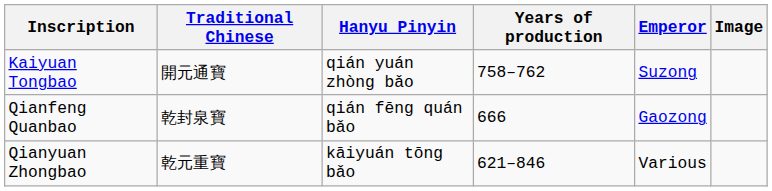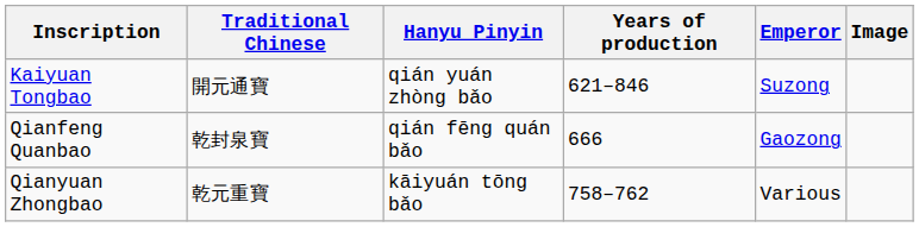 <table class="wikitable">
 <tr>
 <th>Inscription</th>
 <th><a href='#'>Traditional Chinese</a></th>
 <th><a href='#'>Hanyu Pinyin</a></th>
 <th>Years of production</th>
 <th><a href='#'>Emperor</a></th>
 <th>Image</th>
 </tr>
 <tr>
 <td><a href='#'>Kaiyuan Tongbao</a></td>
 <td>開元通寶</td>
 <td>qián yuán zhòng bǎo</td>
-<td>758–762</td>
+<td>621–846</td>
 <td><a href='#'>Suzong</a></td>
 <td></td>
 </tr>
 <tr>
 <td>Qianfeng Quanbao</td>
 <td>乾封泉寶</td>
 <td>qián fēng quán bǎo</td>
 <td>666</td>
 <td><a href='#'>Gaozong</a></td>
 <td></td>
 </tr>
 <tr>
 <td>Qianyuan Zhongbao</td>
 <td>乾元重寶</td>
 <td>kāiyuán tōng bǎo</td>
-<td>621–846</td>
+<td>758–762</td>
 <td>Various</td>
 <td></td>
 </tr>
 </table>
